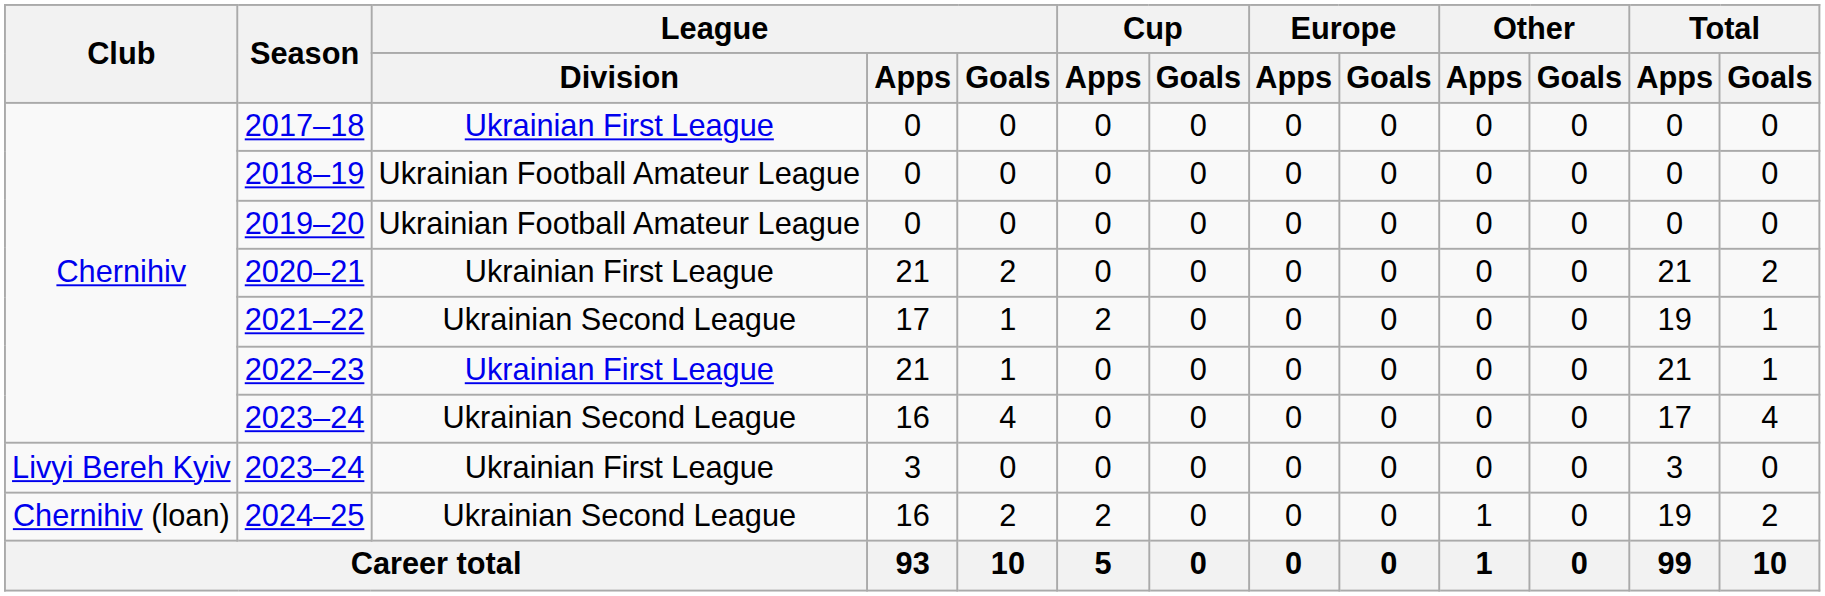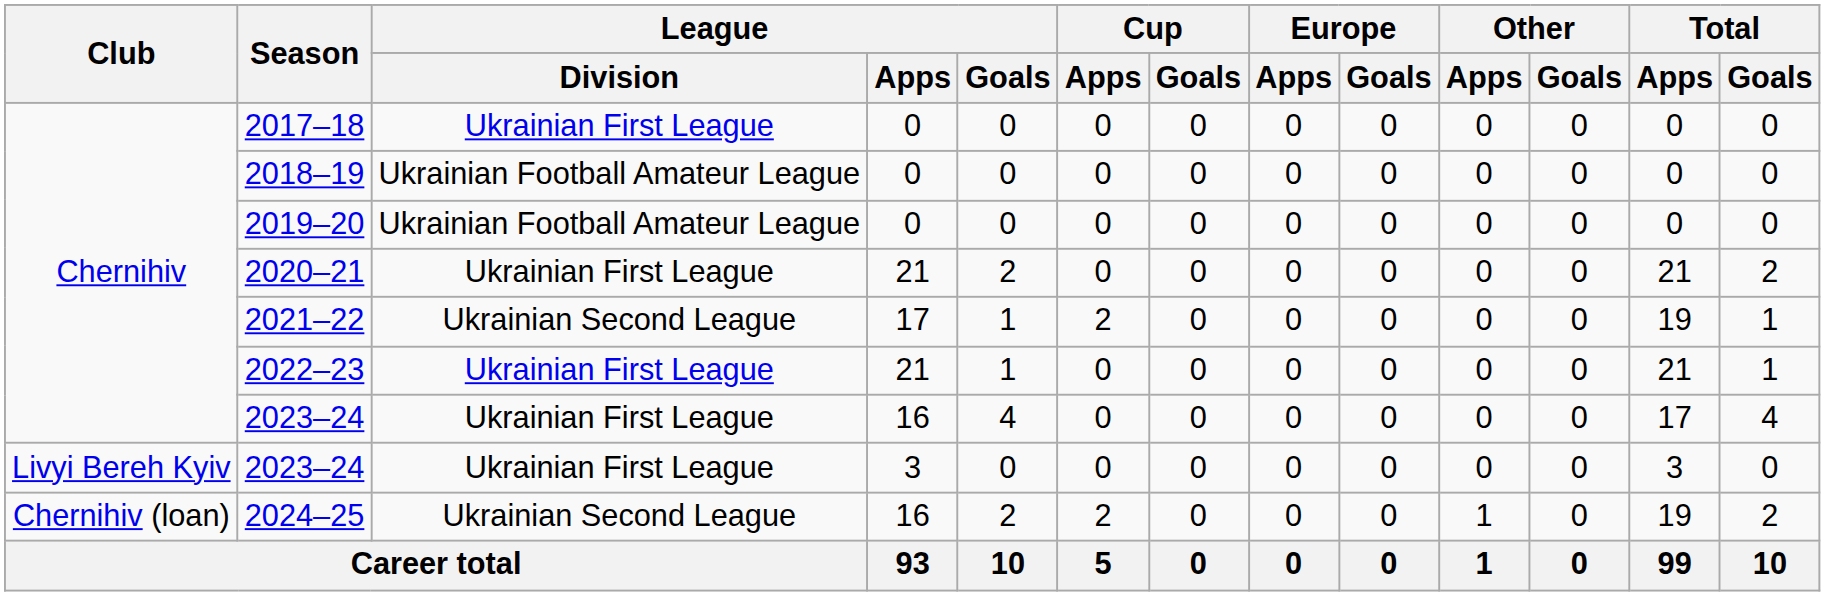 <table class="wikitable" style="text-align:center">
 <tr>
 <th rowspan="2">Club</th>
 <th rowspan="2">Season</th>
 <th colspan="3">League</th>
 <th colspan="2">Cup</th>
 <th colspan="2">Europe</th>
 <th colspan="2">Other</th>
 <th colspan="2">Total</th>
 </tr>
 <tr>
 <th>Division</th>
 <th>Apps</th>
 <th>Goals</th>
 <th>Apps</th>
 <th>Goals</th>
 <th>Apps</th>
 <th>Goals</th>
 <th>Apps</th>
 <th>Goals</th>
 <th>Apps</th>
 <th>Goals</th>
 </tr>
 <tr>
 <td rowspan="7"><a href='#'>Chernihiv</a></td>
 <td><a href='#'>2017–18</a></td>
 <td><a href='#'>Ukrainian First League</a></td>
 <td>0</td>
 <td>0</td>
 <td>0</td>
 <td>0</td>
 <td>0</td>
 <td>0</td>
 <td>0</td>
 <td>0</td>
 <td>0</td>
 <td>0</td>
 </tr>
 <tr>
 <td><a href='#'>2018–19</a></td>
 <td>Ukrainian Football Amateur League</td>
 <td>0</td>
 <td>0</td>
 <td>0</td>
 <td>0</td>
 <td>0</td>
 <td>0</td>
 <td>0</td>
 <td>0</td>
 <td>0</td>
 <td>0</td>
 </tr>
 <tr>
 <td><a href='#'>2019–20</a></td>
 <td>Ukrainian Football Amateur League</td>
 <td>0</td>
 <td>0</td>
 <td>0</td>
 <td>0</td>
 <td>0</td>
 <td>0</td>
 <td>0</td>
 <td>0</td>
 <td>0</td>
 <td>0</td>
 </tr>
 <tr>
 <td><a href='#'>2020–21</a></td>
 <td>Ukrainian First League</td>
 <td>21</td>
 <td>2</td>
 <td>0</td>
 <td>0</td>
 <td>0</td>
 <td>0</td>
 <td>0</td>
 <td>0</td>
 <td>21</td>
 <td>2</td>
 </tr>
 <tr>
 <td><a href='#'>2021–22</a></td>
 <td>Ukrainian Second League</td>
 <td>17</td>
 <td>1</td>
 <td>2</td>
 <td>0</td>
 <td>0</td>
 <td>0</td>
 <td>0</td>
 <td>0</td>
 <td>19</td>
 <td>1</td>
 </tr>
 <tr>
 <td><a href='#'>2022–23</a></td>
 <td><a href='#'>Ukrainian First League</a></td>
 <td>21</td>
 <td>1</td>
 <td>0</td>
 <td>0</td>
 <td>0</td>
 <td>0</td>
 <td>0</td>
 <td>0</td>
 <td>21</td>
 <td>1</td>
 </tr>
 <tr>
 <td><a href='#'>2023–24</a></td>
-<td>Ukrainian Second League</td>
+<td>Ukrainian First League</td>
 <td>16</td>
 <td>4</td>
 <td>0</td>
 <td>0</td>
 <td>0</td>
 <td>0</td>
 <td>0</td>
 <td>0</td>
 <td>17</td>
 <td>4</td>
 </tr>
 <tr>
 <td rowspan="1"><a href='#'>Livyi Bereh Kyiv</a></td>
 <td><a href='#'>2023–24</a></td>
 <td>Ukrainian First League</td>
 <td>3</td>
 <td>0</td>
 <td>0</td>
 <td>0</td>
 <td>0</td>
 <td>0</td>
 <td>0</td>
 <td>0</td>
 <td>3</td>
 <td>0</td>
 </tr>
 <tr>
 <td rowspan="1"><a href='#'>Chernihiv</a> (loan)</td>
 <td><a href='#'>2024–25</a></td>
 <td>Ukrainian Second League</td>
 <td>16</td>
 <td>2</td>
 <td>2</td>
 <td>0</td>
 <td>0</td>
 <td>0</td>
 <td>1</td>
 <td>0</td>
 <td>19</td>
 <td>2</td>
 </tr>
 <tr>
 <th colspan="3">Career total</th>
 <th>93</th>
 <th>10</th>
 <th>5</th>
 <th>0</th>
 <th>0</th>
 <th>0</th>
 <th>1</th>
 <th>0</th>
 <th>99</th>
 <th>10</th>
 </tr>
 </table>
